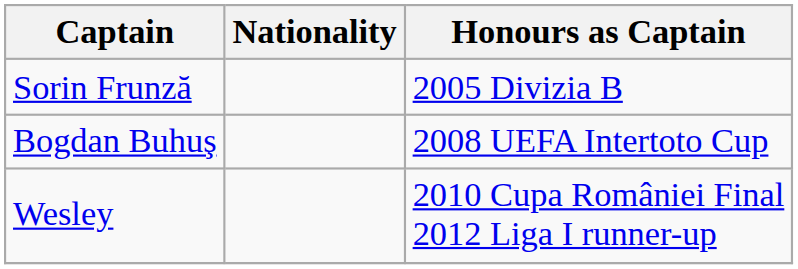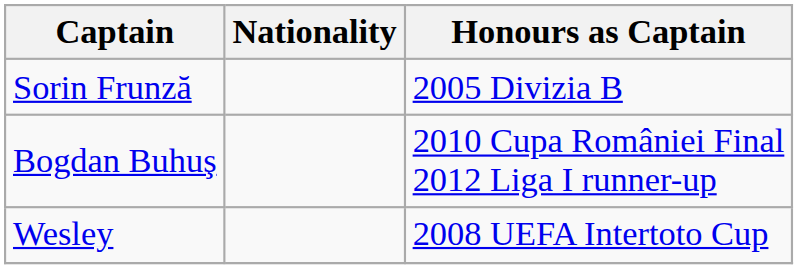 <table class="wikitable">
 <tr>
 <th>Captain</th>
 <th>Nationality</th>
 <th>Honours as Captain</th>
 </tr>
 <tr>
 <td><a href='#'>Sorin Frunză</a></td>
 <td></td>
 <td><a href='#'>2005 Divizia B</a></td>
 </tr>
 <tr>
 <td><a href='#'>Bogdan Buhuş</a></td>
 <td></td>
-<td><a href='#'>2008 UEFA Intertoto Cup</a></td>
+<td><a href='#'>2010 Cupa României Final</a><br><a href='#'>2012 Liga I runner-up</a></td>
 </tr>
 <tr>
 <td><a href='#'>Wesley</a></td>
 <td></td>
-<td><a href='#'>2010 Cupa României Final</a><br><a href='#'>2012 Liga I runner-up</a></td>
+<td><a href='#'>2008 UEFA Intertoto Cup</a></td>
 </tr>
 <tr>
 </tr>
 </table>
